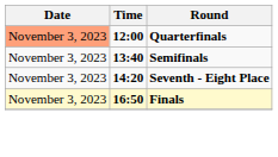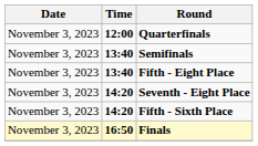 <table class="wikitable">
 <tr>
 <th>Date</th>
 <th>Time</th>
 <th>Round</th>
 </tr>
 <tr>
-<td style="background: lightsalmon;">November 3, 2023</td>
+<td>November 3, 2023</td>
 <td><strong>12:00</strong></td>
 <td><strong>Quarterfinals</strong></td>
 </tr>
 <tr>
 <td>November 3, 2023</td>
 <td><strong>13:40</strong></td>
 <td><strong>Semifinals</strong></td>
 </tr>
 <tr>
 <td>November 3, 2023</td>
+<td><strong>13:40</strong></td>
+<td><strong>Fifth - Eight Place</strong></td>
+</tr>
+<tr>
+<td>November 3, 2023</td>
 <td><strong>14:20</strong></td>
 <td><strong>Seventh - Eight Place</strong></td>
+</tr>
+<tr>
+<td>November 3, 2023</td>
+<td><strong>14:20</strong></td>
+<td><strong>Fifth - Sixth Place</strong></td>
 </tr>
 <tr style=background:lemonchiffon>
 <td>November 3, 2023</td>
 <td><strong>16:50</strong></td>
 <td><strong>Finals</strong></td>
 </tr>
 <tr>
 </tr>
 </table>
